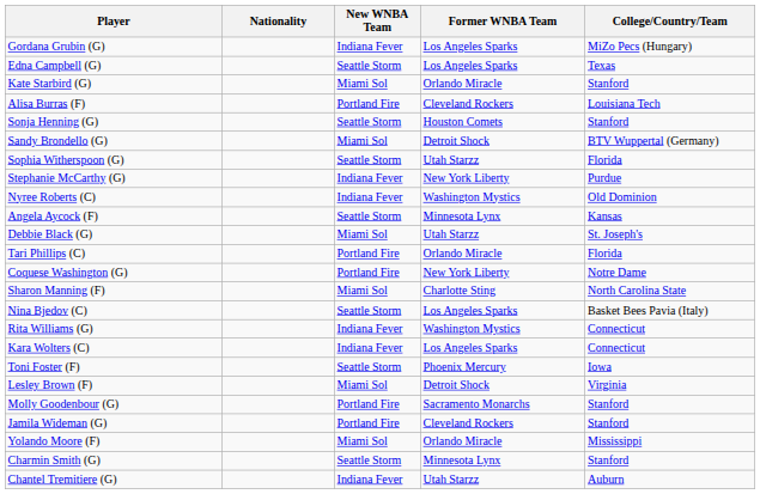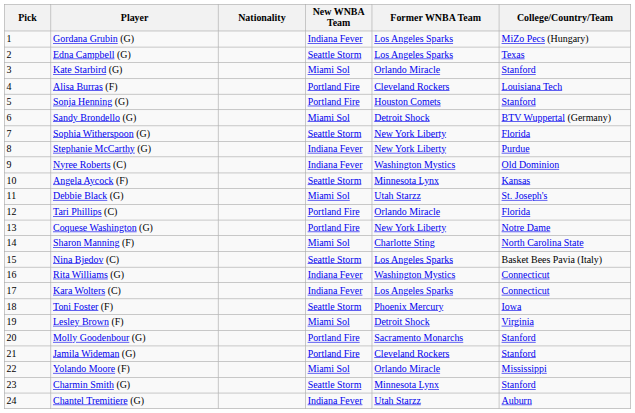 <table class="wikitable" style="width:80%">
 <tr>
+<th width=50>Pick</th>
 <th width=200>Player</th>
 <th width=100>Nationality</th>
 <th width=75>New WNBA Team</th>
 <th width=150>Former WNBA Team</th>
 <th width=100>College/Country/Team</th>
 </tr>
 <tr>
+<td>1</td>
 <td><a href='#'>Gordana Grubin</a> (G)</td>
 <td></td>
 <td><a href='#'>Indiana Fever</a></td>
 <td><a href='#'>Los Angeles Sparks</a></td>
 <td><a href='#'>MiZo Pecs</a> (Hungary)</td>
 </tr>
 <tr>
+<td>2</td>
 <td><a href='#'>Edna Campbell</a> (G)</td>
 <td></td>
 <td><a href='#'>Seattle Storm</a></td>
 <td><a href='#'>Los Angeles Sparks</a></td>
 <td><a href='#'>Texas</a></td>
 </tr>
 <tr>
+<td>3</td>
 <td><a href='#'>Kate Starbird</a> (G)</td>
 <td></td>
 <td><a href='#'>Miami Sol</a></td>
 <td><a href='#'>Orlando Miracle</a></td>
 <td><a href='#'>Stanford</a></td>
 </tr>
 <tr>
+<td>4</td>
 <td><a href='#'>Alisa Burras</a> (F)</td>
 <td></td>
 <td><a href='#'>Portland Fire</a></td>
 <td><a href='#'>Cleveland Rockers</a></td>
 <td><a href='#'>Louisiana Tech</a></td>
 </tr>
 <tr>
+<td>5</td>
 <td><a href='#'>Sonja Henning</a> (G)</td>
 <td></td>
-<td><a href='#'>Seattle Storm</a></td>
+<td><a href='#'>Portland Fire</a></td>
 <td><a href='#'>Houston Comets</a></td>
 <td><a href='#'>Stanford</a></td>
 </tr>
 <tr>
+<td>6</td>
 <td><a href='#'>Sandy Brondello</a> (G)</td>
 <td></td>
 <td><a href='#'>Miami Sol</a></td>
 <td><a href='#'>Detroit Shock</a></td>
 <td><a href='#'>BTV Wuppertal</a> (Germany)</td>
 </tr>
 <tr>
+<td>7</td>
 <td><a href='#'>Sophia Witherspoon</a> (G)</td>
 <td></td>
 <td><a href='#'>Seattle Storm</a></td>
-<td><a href='#'>Utah Starzz</a></td>
+<td><a href='#'>New York Liberty</a></td>
 <td><a href='#'>Florida</a></td>
 </tr>
 <tr>
+<td>8</td>
 <td><a href='#'>Stephanie McCarthy</a> (G)</td>
 <td></td>
 <td><a href='#'>Indiana Fever</a></td>
 <td><a href='#'>New York Liberty</a></td>
 <td><a href='#'>Purdue</a></td>
 </tr>
 <tr>
+<td>9</td>
 <td><a href='#'>Nyree Roberts</a> (C)</td>
 <td></td>
 <td><a href='#'>Indiana Fever</a></td>
 <td><a href='#'>Washington Mystics</a></td>
 <td><a href='#'>Old Dominion</a></td>
 </tr>
 <tr>
+<td>10</td>
 <td><a href='#'>Angela Aycock</a> (F)</td>
 <td></td>
 <td><a href='#'>Seattle Storm</a></td>
 <td><a href='#'>Minnesota Lynx</a></td>
 <td><a href='#'>Kansas</a></td>
 </tr>
 <tr>
+<td>11</td>
 <td><a href='#'>Debbie Black</a> (G)</td>
 <td></td>
 <td><a href='#'>Miami Sol</a></td>
 <td><a href='#'>Utah Starzz</a></td>
 <td><a href='#'>St. Joseph's</a></td>
 </tr>
 <tr>
+<td>12</td>
 <td><a href='#'>Tari Phillips</a> (C)</td>
 <td></td>
 <td><a href='#'>Portland Fire</a></td>
 <td><a href='#'>Orlando Miracle</a></td>
 <td><a href='#'>Florida</a></td>
 </tr>
 <tr>
+<td>13</td>
 <td><a href='#'>Coquese Washington</a> (G)</td>
 <td></td>
 <td><a href='#'>Portland Fire</a></td>
 <td><a href='#'>New York Liberty</a></td>
 <td><a href='#'>Notre Dame</a></td>
 </tr>
 <tr>
+<td>14</td>
 <td><a href='#'>Sharon Manning</a> (F)</td>
 <td></td>
 <td><a href='#'>Miami Sol</a></td>
 <td><a href='#'>Charlotte Sting</a></td>
 <td><a href='#'>North Carolina State</a></td>
 </tr>
 <tr>
+<td>15</td>
 <td><a href='#'>Nina Bjedov</a> (C)</td>
 <td></td>
 <td><a href='#'>Seattle Storm</a></td>
 <td><a href='#'>Los Angeles Sparks</a></td>
 <td>Basket Bees Pavia (Italy)</td>
 </tr>
 <tr>
+<td>16</td>
 <td><a href='#'>Rita Williams</a> (G)</td>
 <td></td>
 <td><a href='#'>Indiana Fever</a></td>
 <td><a href='#'>Washington Mystics</a></td>
 <td><a href='#'>Connecticut</a></td>
 </tr>
 <tr>
+<td>17</td>
 <td><a href='#'>Kara Wolters</a> (C)</td>
 <td></td>
 <td><a href='#'>Indiana Fever</a></td>
 <td><a href='#'>Los Angeles Sparks</a></td>
 <td><a href='#'>Connecticut</a></td>
 </tr>
 <tr>
+<td>18</td>
 <td><a href='#'>Toni Foster</a> (F)</td>
 <td></td>
 <td><a href='#'>Seattle Storm</a></td>
 <td><a href='#'>Phoenix Mercury</a></td>
 <td><a href='#'>Iowa</a></td>
 </tr>
 <tr>
+<td>19</td>
 <td><a href='#'>Lesley Brown</a> (F)</td>
 <td></td>
 <td><a href='#'>Miami Sol</a></td>
 <td><a href='#'>Detroit Shock</a></td>
 <td><a href='#'>Virginia</a></td>
 </tr>
 <tr>
+<td>20</td>
 <td><a href='#'>Molly Goodenbour</a> (G)</td>
 <td></td>
 <td><a href='#'>Portland Fire</a></td>
 <td><a href='#'>Sacramento Monarchs</a></td>
 <td><a href='#'>Stanford</a></td>
 </tr>
 <tr>
+<td>21</td>
 <td><a href='#'>Jamila Wideman</a> (G)</td>
 <td></td>
 <td><a href='#'>Portland Fire</a></td>
 <td><a href='#'>Cleveland Rockers</a></td>
 <td><a href='#'>Stanford</a></td>
 </tr>
 <tr>
+<td>22</td>
 <td><a href='#'>Yolando Moore</a> (F)</td>
 <td></td>
 <td><a href='#'>Miami Sol</a></td>
 <td><a href='#'>Orlando Miracle</a></td>
 <td><a href='#'>Mississippi</a></td>
 </tr>
 <tr>
+<td>23</td>
 <td><a href='#'>Charmin Smith</a> (G)</td>
 <td></td>
 <td><a href='#'>Seattle Storm</a></td>
 <td><a href='#'>Minnesota Lynx</a></td>
 <td><a href='#'>Stanford</a></td>
 </tr>
 <tr>
+<td>24</td>
 <td><a href='#'>Chantel Tremitiere</a> (G)</td>
 <td></td>
 <td><a href='#'>Indiana Fever</a></td>
 <td><a href='#'>Utah Starzz</a></td>
 <td><a href='#'>Auburn</a></td>
 </tr>
 </table>
